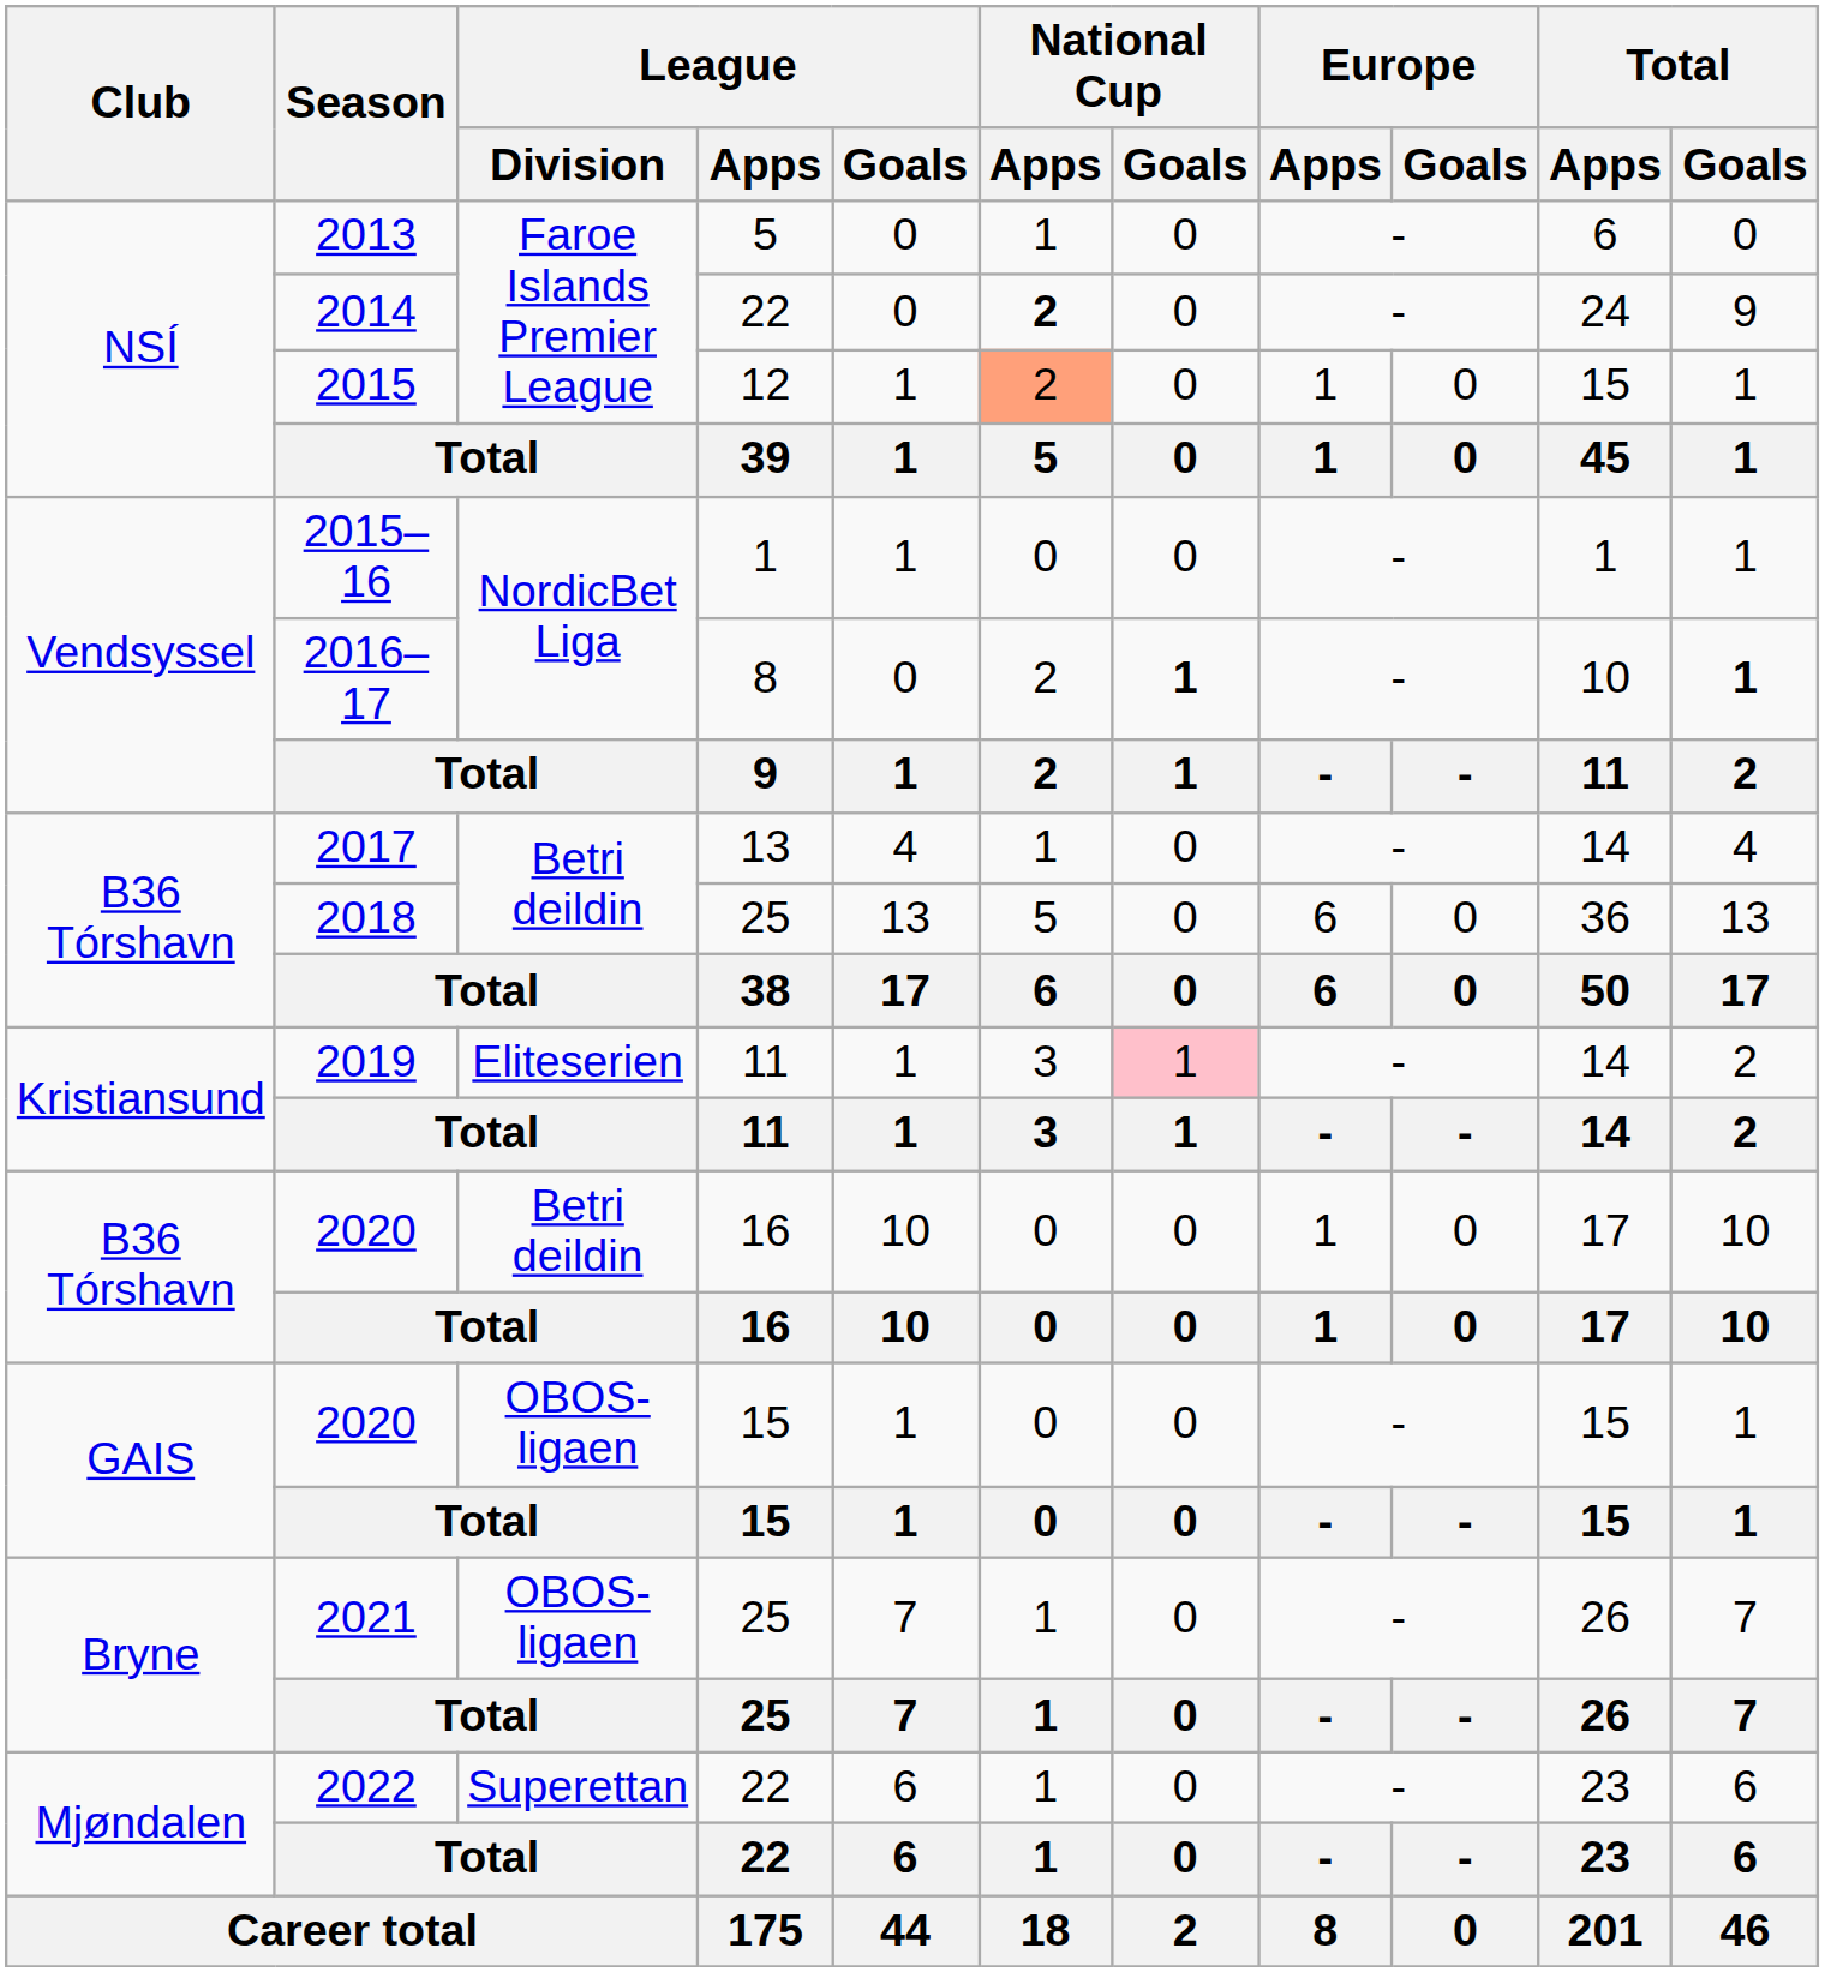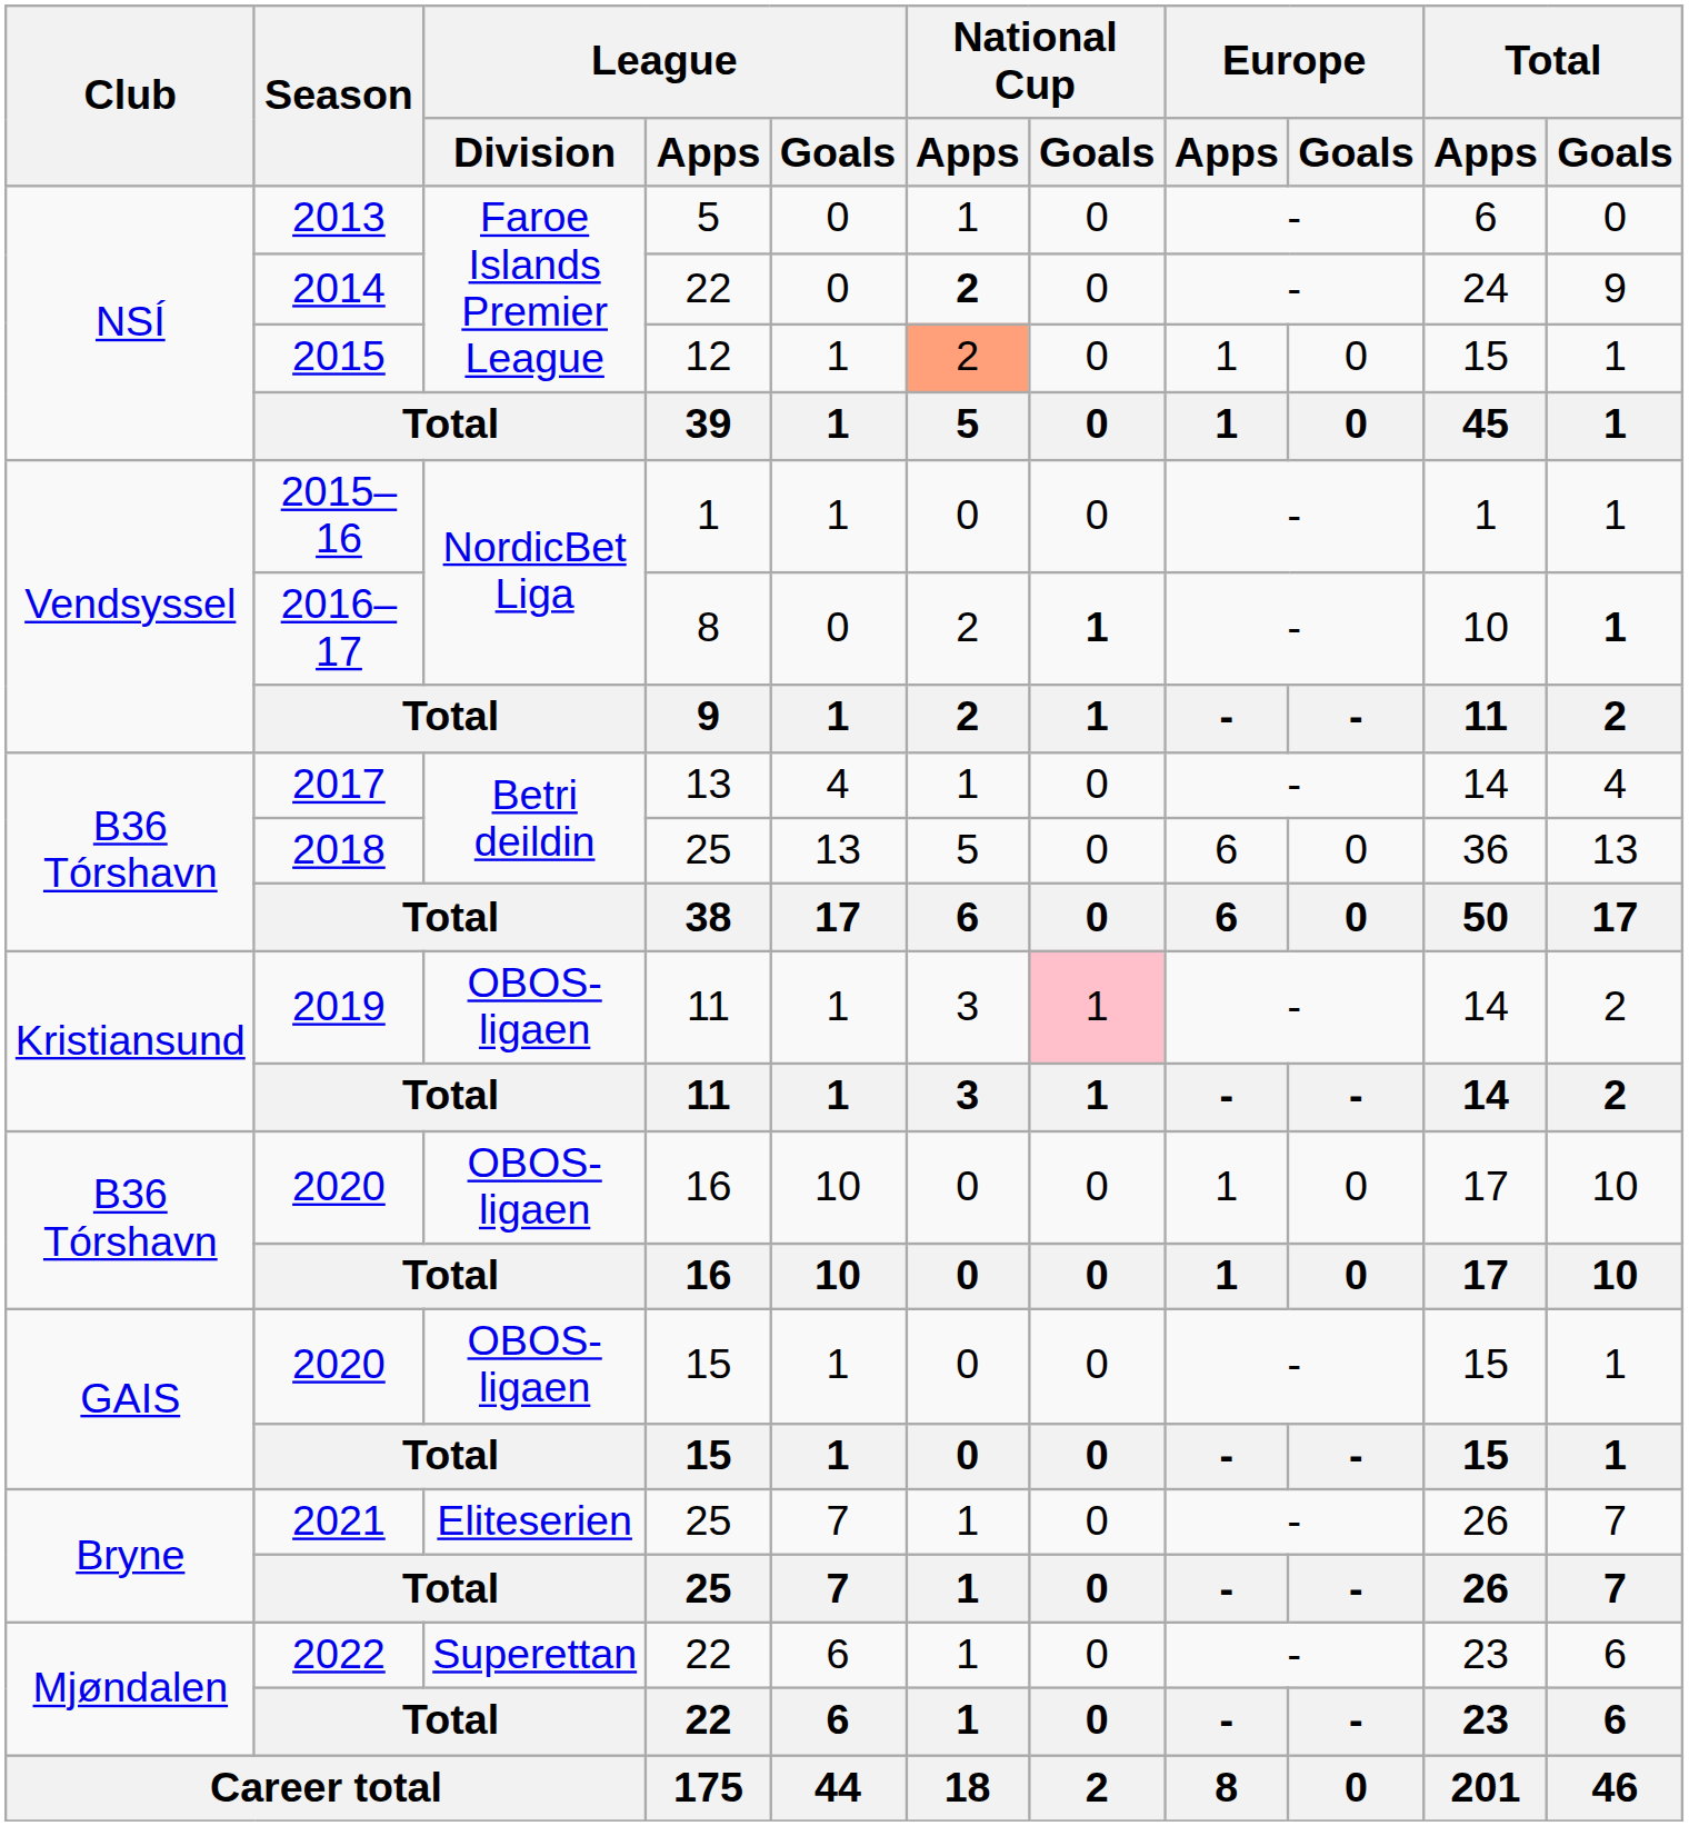 <table class="wikitable" style="text-align: center;">
 <tr>
 <th rowspan="2">Club</th>
 <th rowspan="2">Season</th>
 <th colspan="3">League</th>
 <th colspan="2">National Cup</th>
 <th colspan="2">Europe</th>
 <th colspan="2">Total</th>
 </tr>
 <tr>
 <th>Division</th>
 <th>Apps</th>
 <th>Goals</th>
 <th>Apps</th>
 <th>Goals</th>
 <th>Apps</th>
 <th>Goals</th>
 <th>Apps</th>
 <th>Goals</th>
 </tr>
 <tr>
 <td rowspan="4"><a href='#'>NSÍ</a></td>
 <td><a href='#'>2013</a></td>
 <td rowspan="3"><a href='#'>Faroe Islands Premier League</a></td>
 <td>5</td>
 <td>0</td>
 <td>1</td>
 <td>0</td>
 <td colspan="2">-</td>
 <td>6</td>
 <td>0</td>
 </tr>
 <tr>
 <td><a href='#'>2014</a></td>
 <td>22</td>
 <td>0</td>
 <td><strong>2</strong></td>
 <td>0</td>
 <td colspan="2">-</td>
 <td>24</td>
 <td>9</td>
 </tr>
 <tr>
 <td><a href='#'>2015</a></td>
 <td>12</td>
 <td>1</td>
 <td style="background: lightsalmon;">2</td>
 <td>0</td>
 <td>1</td>
 <td>0</td>
 <td>15</td>
 <td>1</td>
 </tr>
 <tr>
 <th colspan="2">Total</th>
 <th>39</th>
 <th>1</th>
 <th>5</th>
 <th>0</th>
 <th>1</th>
 <th>0</th>
 <th>45</th>
 <th>1</th>
 </tr>
 <tr>
 <td rowspan="3"><a href='#'>Vendsyssel</a></td>
 <td><a href='#'>2015–16</a></td>
 <td rowspan="2"><a href='#'>NordicBet Liga</a></td>
 <td>1</td>
 <td>1</td>
 <td>0</td>
 <td>0</td>
 <td colspan="2">-</td>
 <td>1</td>
 <td>1</td>
 </tr>
 <tr>
 <td><a href='#'>2016–17</a></td>
 <td>8</td>
 <td>0</td>
 <td>2</td>
 <td><strong>1</strong></td>
 <td colspan="2">-</td>
 <td>10</td>
 <td><strong>1</strong></td>
 </tr>
 <tr>
 <th colspan="2">Total</th>
 <th>9</th>
 <th>1</th>
 <th>2</th>
 <th>1</th>
 <th>-</th>
 <th>-</th>
 <th>11</th>
 <th>2</th>
 </tr>
 <tr>
 <td rowspan="3"><a href='#'>B36 Tórshavn</a></td>
 <td><a href='#'>2017</a></td>
 <td rowspan="2"><a href='#'>Betri deildin</a></td>
 <td>13</td>
 <td>4</td>
 <td>1</td>
 <td>0</td>
 <td colspan="2">-</td>
 <td>14</td>
 <td>4</td>
 </tr>
 <tr>
 <td><a href='#'>2018</a></td>
 <td>25</td>
 <td>13</td>
 <td>5</td>
 <td>0</td>
 <td>6</td>
 <td>0</td>
 <td>36</td>
 <td>13</td>
 </tr>
 <tr>
 <th colspan="2">Total</th>
 <th>38</th>
 <th>17</th>
 <th>6</th>
 <th>0</th>
 <th>6</th>
 <th>0</th>
 <th>50</th>
 <th>17</th>
 </tr>
 <tr>
 <td rowspan="2"><a href='#'>Kristiansund</a></td>
 <td><a href='#'>2019</a></td>
-<td rowspan="1"><a href='#'>Eliteserien</a></td>
+<td rowspan="1"><a href='#'>OBOS-ligaen</a></td>
 <td>11</td>
 <td>1</td>
 <td>3</td>
 <td style="background: pink;">1</td>
 <td colspan="2">-</td>
 <td>14</td>
 <td>2</td>
 </tr>
 <tr>
 <th colspan="2">Total</th>
 <th>11</th>
 <th>1</th>
 <th>3</th>
 <th>1</th>
 <th>-</th>
 <th>-</th>
 <th>14</th>
 <th>2</th>
 </tr>
 <tr>
 <td rowspan="2"><a href='#'>B36 Tórshavn</a></td>
 <td><a href='#'>2020</a></td>
-<td rowspan="1"><a href='#'>Betri deildin</a></td>
+<td rowspan="1"><a href='#'>OBOS-ligaen</a></td>
 <td>16</td>
 <td>10</td>
 <td>0</td>
 <td>0</td>
 <td>1</td>
 <td>0</td>
 <td>17</td>
 <td>10</td>
 </tr>
 <tr>
 <th colspan="2">Total</th>
 <th>16</th>
 <th>10</th>
 <th>0</th>
 <th>0</th>
 <th>1</th>
 <th>0</th>
 <th>17</th>
 <th>10</th>
 </tr>
 <tr>
 <td rowspan="2"><a href='#'>GAIS</a></td>
 <td><a href='#'>2020</a></td>
 <td rowspan="1"><a href='#'>OBOS-ligaen</a></td>
 <td>15</td>
 <td>1</td>
 <td>0</td>
 <td>0</td>
 <td colspan="2">-</td>
 <td>15</td>
 <td>1</td>
 </tr>
 <tr>
 <th colspan="2">Total</th>
 <th>15</th>
 <th>1</th>
 <th>0</th>
 <th>0</th>
 <th>-</th>
 <th>-</th>
 <th>15</th>
 <th>1</th>
 </tr>
 <tr>
 <td rowspan="2"><a href='#'>Bryne</a></td>
 <td><a href='#'>2021</a></td>
-<td rowspan="1"><a href='#'>OBOS-ligaen</a></td>
+<td rowspan="1"><a href='#'>Eliteserien</a></td>
 <td>25</td>
 <td>7</td>
 <td>1</td>
 <td>0</td>
 <td colspan="2">-</td>
 <td>26</td>
 <td>7</td>
 </tr>
 <tr>
 <th colspan="2">Total</th>
 <th>25</th>
 <th>7</th>
 <th>1</th>
 <th>0</th>
 <th>-</th>
 <th>-</th>
 <th>26</th>
 <th>7</th>
 </tr>
 <tr>
 <td rowspan="2"><a href='#'>Mjøndalen</a></td>
 <td><a href='#'>2022</a></td>
 <td rowspan="1"><a href='#'>Superettan</a></td>
 <td>22</td>
 <td>6</td>
 <td>1</td>
 <td>0</td>
 <td colspan="2">-</td>
 <td>23</td>
 <td>6</td>
 </tr>
 <tr>
 <th colspan="2">Total</th>
 <th>22</th>
 <th>6</th>
 <th>1</th>
 <th>0</th>
 <th>-</th>
 <th>-</th>
 <th>23</th>
 <th>6</th>
 </tr>
 <tr>
 <th colspan="3">Career total</th>
 <th>175</th>
 <th>44</th>
 <th>18</th>
 <th>2</th>
 <th>8</th>
 <th>0</th>
 <th>201</th>
 <th>46</th>
 </tr>
 </table>
